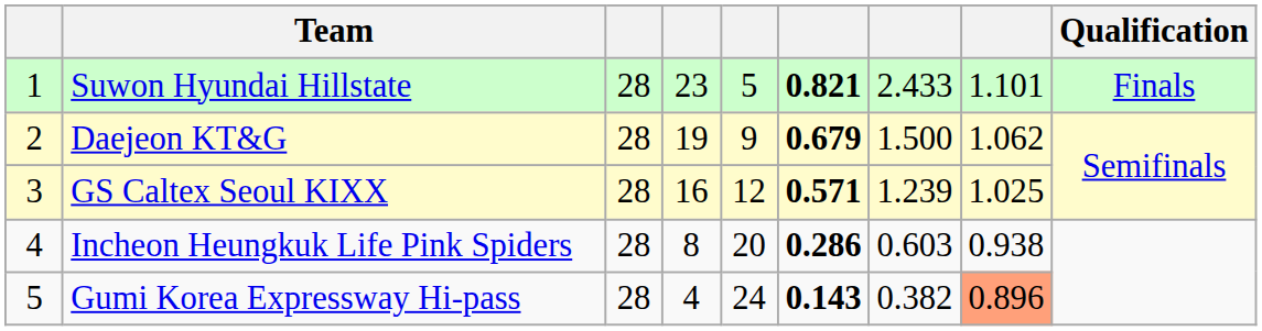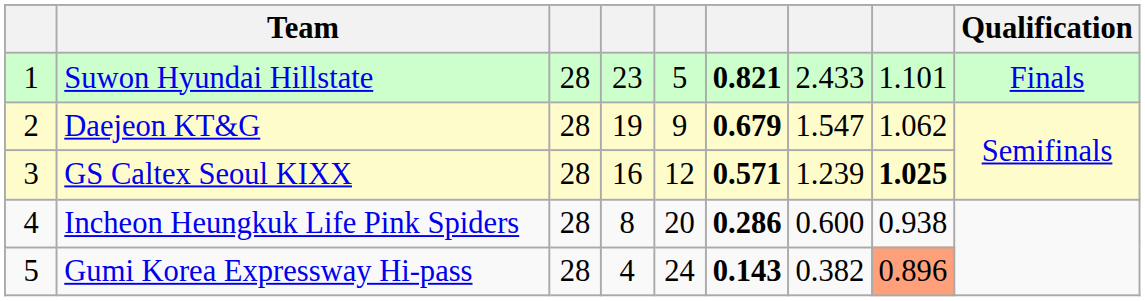 <table class="wikitable" style="text-align:center;">
 <tr>
 <th width=20></th>
 <th width=250>Team</th>
 <th width=20></th>
 <th width=20></th>
 <th width=20></th>
 <th width=35></th>
 <th width=35></th>
 <th width=35></th>
 <th width=50>Qualification</th>
 </tr>
 <tr bgcolor=#ccffcc>
 <td>1</td>
 <td align=left><a href='#'>Suwon Hyundai Hillstate</a></td>
 <td>28</td>
 <td>23</td>
 <td>5</td>
 <td><strong>0.821</strong></td>
 <td>2.433</td>
 <td>1.101</td>
 <td><a href='#'>Finals</a></td>
 </tr>
 <tr bgcolor=#fffccc>
 <td>2</td>
 <td align=left><a href='#'>Daejeon KT&G</a></td>
 <td>28</td>
 <td>19</td>
 <td>9</td>
 <td><strong>0.679</strong></td>
-<td>1.500</td>
+<td>1.547</td>
 <td>1.062</td>
 <td rowspan="2"><a href='#'>Semifinals</a></td>
 </tr>
 <tr bgcolor=#fffccc>
 <td>3</td>
 <td align=left><a href='#'>GS Caltex Seoul KIXX</a></td>
 <td>28</td>
 <td>16</td>
 <td>12</td>
 <td><strong>0.571</strong></td>
 <td>1.239</td>
-<td>1.025</td>
+<td><strong>1.025</strong></td>
 </tr>
 <tr>
 <td>4</td>
 <td align=left><a href='#'>Incheon Heungkuk Life Pink Spiders</a></td>
 <td>28</td>
 <td>8</td>
 <td>20</td>
 <td><strong>0.286</strong></td>
-<td>0.603</td>
+<td>0.600</td>
 <td>0.938</td>
 <td rowspan="3"></td>
 </tr>
 <tr>
 <td>5</td>
 <td align=left><a href='#'>Gumi Korea Expressway Hi-pass</a></td>
 <td>28</td>
 <td>4</td>
 <td>24</td>
 <td><strong>0.143</strong></td>
 <td>0.382</td>
 <td style="background: lightsalmon;">0.896</td>
 </tr>
 </table>
